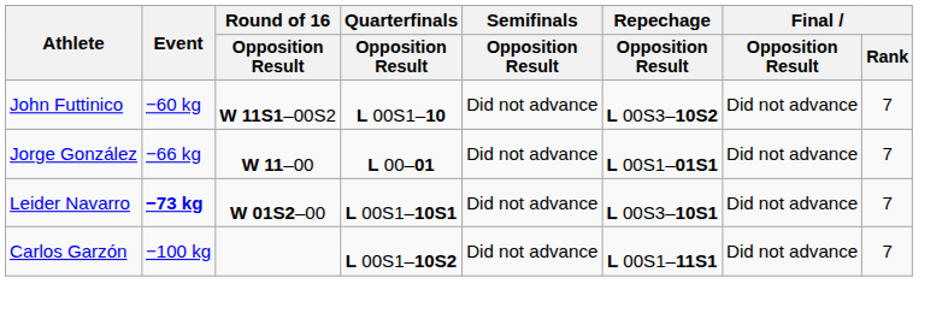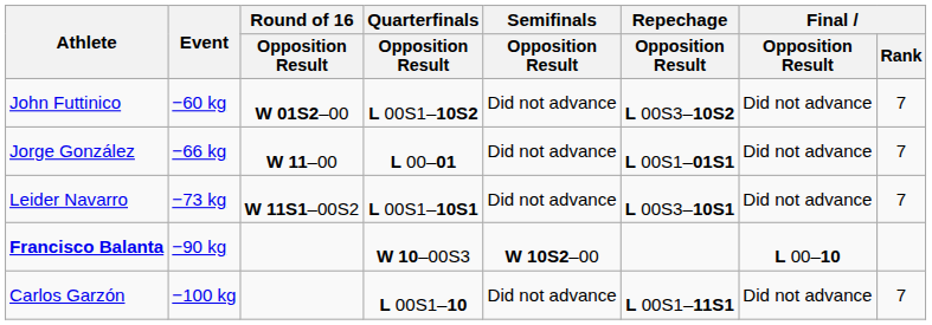 <table class="wikitable" style="font-size:90%">
 <tr>
 <th rowspan=2>Athlete</th>
 <th rowspan=2>Event</th>
 <th>Round of 16</th>
 <th>Quarterfinals</th>
 <th>Semifinals</th>
 <th>Repechage</th>
 <th colspan=2>Final / </th>
 </tr>
 <tr style="font-size:95%">
 <th>Opposition<br>Result</th>
 <th>Opposition<br>Result</th>
 <th>Opposition<br>Result</th>
 <th>Opposition<br>Result</th>
 <th>Opposition<br>Result</th>
 <th>Rank</th>
 </tr>
 <tr align=center>
 <td align=left><a href='#'>John Futtinico</a></td>
 <td align=left><a href='#'>−60 kg</a></td>
-<td><br><strong>W</strong> <strong>11S1</strong>–00S2</td>
-<td><br><strong>L</strong> 00S1–<strong>10</strong></td>
+<td><br><strong>W</strong> <strong>01S2</strong>–00</td>
+<td><br><strong>L</strong> 00S1–<strong>10S2</strong></td>
 <td>Did not advance</td>
 <td><br><strong>L</strong> 00S3–<strong>10S2</strong></td>
 <td>Did not advance</td>
 <td>7</td>
 </tr>
 <tr align=center>
 <td align=left><a href='#'>Jorge González</a></td>
 <td align=left><a href='#'>−66 kg</a></td>
 <td><br><strong>W</strong> <strong>11</strong>–00</td>
 <td><br><strong>L</strong> 00–<strong>01</strong></td>
 <td>Did not advance</td>
 <td><br><strong>L</strong> 00S1–<strong>01S1</strong></td>
 <td>Did not advance</td>
 <td>7</td>
 </tr>
 <tr align=center>
 <td align=left><a href='#'>Leider Navarro</a></td>
-<td align=left><strong><a href='#'>−73 kg</a></strong></td>
-<td><br><strong>W</strong> <strong>01S2</strong>–00</td>
+<td align=left><a href='#'>−73 kg</a></td>
+<td><br><strong>W</strong> <strong>11S1</strong>–00S2</td>
 <td><br><strong>L</strong> 00S1–<strong>10S1</strong></td>
 <td>Did not advance</td>
 <td><br><strong>L</strong> 00S3–<strong>10S1</strong></td>
 <td>Did not advance</td>
 <td>7</td>
 </tr>
 <tr align=center>
+<td align=left><strong><a href='#'>Francisco Balanta</a></strong></td>
+<td align=left><a href='#'>−90 kg</a></td>
+<td></td>
+<td><br><strong>W</strong> <strong>10</strong>–00S3</td>
+<td><br><strong>W</strong> <strong>10S2</strong>–00</td>
+<td></td>
+<td><br><strong>L</strong> 00–<strong>10</strong></td>
+<td></td>
+</tr>
+<tr align=center>
 <td align=left><a href='#'>Carlos Garzón</a></td>
 <td align=left><a href='#'>−100 kg</a></td>
 <td></td>
-<td><br><strong>L</strong> 00S1–<strong>10S2</strong></td>
+<td><br><strong>L</strong> 00S1–<strong>10</strong></td>
 <td>Did not advance</td>
 <td><br><strong>L</strong> 00S1–<strong>11S1</strong></td>
 <td>Did not advance</td>
 <td>7</td>
 </tr>
 </table>
